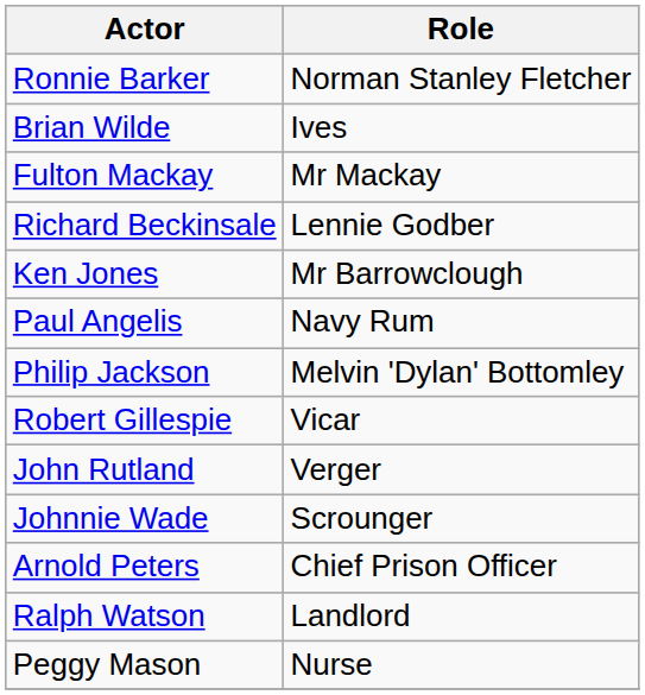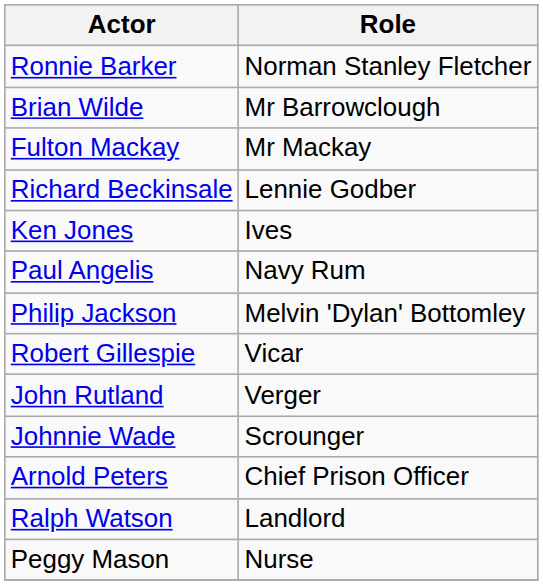 <table class="wikitable">
 <tr>
 <th>Actor</th>
 <th>Role</th>
 </tr>
 <tr>
 <td><a href='#'>Ronnie Barker</a></td>
 <td>Norman Stanley Fletcher</td>
 </tr>
 <tr>
 <td><a href='#'>Brian Wilde</a></td>
-<td>Ives</td>
+<td>Mr Barrowclough</td>
 </tr>
 <tr>
 <td><a href='#'>Fulton Mackay</a></td>
 <td>Mr Mackay</td>
 </tr>
 <tr>
 <td><a href='#'>Richard Beckinsale</a></td>
 <td>Lennie Godber</td>
 </tr>
 <tr>
 <td><a href='#'>Ken Jones</a></td>
-<td>Mr Barrowclough</td>
+<td>Ives</td>
 </tr>
 <tr>
 <td><a href='#'>Paul Angelis</a></td>
 <td>Navy Rum</td>
 </tr>
 <tr>
 <td><a href='#'>Philip Jackson</a></td>
 <td>Melvin 'Dylan' Bottomley</td>
 </tr>
 <tr>
 <td><a href='#'>Robert Gillespie</a></td>
 <td>Vicar</td>
 </tr>
 <tr>
 <td><a href='#'>John Rutland</a></td>
 <td>Verger</td>
 </tr>
 <tr>
 <td><a href='#'>Johnnie Wade</a></td>
 <td>Scrounger</td>
 </tr>
 <tr>
 <td><a href='#'>Arnold Peters</a></td>
 <td>Chief Prison Officer</td>
 </tr>
 <tr>
 <td><a href='#'>Ralph Watson</a></td>
 <td>Landlord</td>
 </tr>
 <tr>
 <td>Peggy Mason</td>
 <td>Nurse</td>
 </tr>
 <tr>
 </tr>
 </table>
